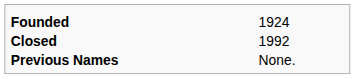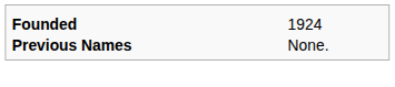 <table class="infobox" style="width: 25em; font-size: 95%;">
 <tr>
 <td align="center" colspan="2"></td>
 </tr>
 <tr style="vertical-align: top;">
 <td><strong>Founded</strong></td>
 <td>1924</td>
 </tr>
 <tr>
-<td><strong>Closed</strong></td>
-<td>1992</td>
-</tr>
-<tr>
 <td><strong>Previous Names</strong></td>
 <td>None.</td>
 </tr>
 </table>
